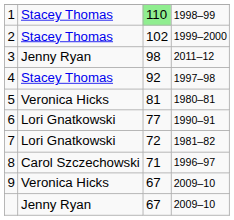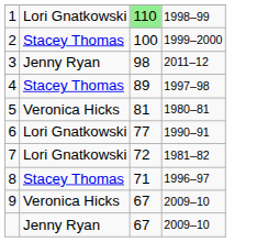 <table class="wikitable">
 <tr>
 </tr>
 <tr>
 <td>1</td>
-<td><a href='#'>Stacey Thomas</a></td>
+<td>Lori Gnatkowski</td>
 <td style="background: lightgreen;">110</td>
 <td style="font-size:80%;">1998–99</td>
 </tr>
 <tr>
 <td>2</td>
 <td><a href='#'>Stacey Thomas</a></td>
-<td>102</td>
+<td>100</td>
 <td style="font-size:80%;">1999–2000</td>
 </tr>
 <tr>
 <td>3</td>
 <td>Jenny Ryan</td>
 <td>98</td>
 <td style="font-size:80%;">2011–12</td>
 </tr>
 <tr>
 <td>4</td>
 <td><a href='#'>Stacey Thomas</a></td>
-<td>92</td>
+<td>89</td>
 <td style="font-size:80%;">1997–98</td>
 </tr>
 <tr>
 <td>5</td>
 <td>Veronica Hicks</td>
 <td>81</td>
 <td style="font-size:80%;">1980–81</td>
 </tr>
 <tr>
 <td>6</td>
 <td>Lori Gnatkowski</td>
 <td>77</td>
 <td style="font-size:80%;">1990–91</td>
 </tr>
 <tr>
 <td>7</td>
 <td>Lori Gnatkowski</td>
 <td>72</td>
 <td style="font-size:80%;">1981–82</td>
 </tr>
 <tr>
 <td>8</td>
-<td>Carol Szczechowski</td>
+<td><a href='#'>Stacey Thomas</a></td>
 <td>71</td>
 <td style="font-size:80%;">1996–97</td>
 </tr>
 <tr>
 <td>9</td>
 <td>Veronica Hicks</td>
 <td>67</td>
 <td style="font-size:80%;">2009–10</td>
 </tr>
 <tr>
 <td></td>
 <td>Jenny Ryan</td>
 <td>67</td>
 <td style="font-size:80%;">2009–10</td>
 </tr>
 </table>
